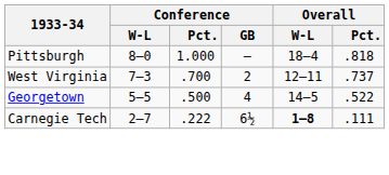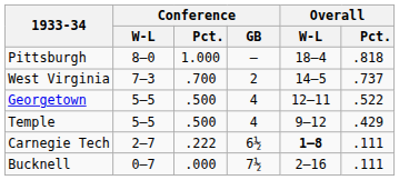 <table class="wikitable">
 <tr>
 <th rowspan="2">1933-34</th>
 <th colspan="3">Conference</th>
 <th colspan="2">Overall</th>
 </tr>
 <tr>
 <th>  W-L  </th>
 <th>  Pct.</th>
 <th>  GB  </th>
 <th>  W-L  </th>
 <th>  Pct.</th>
 </tr>
 <tr>
 <td>Pittsburgh</td>
 <td align="center">8–0</td>
 <td align="center">1.000</td>
 <td align="center">–</td>
 <td align="center">18–4</td>
 <td align="center">.818</td>
 </tr>
 <tr>
 <td>West Virginia</td>
 <td align="center">7–3</td>
 <td align="center">.700</td>
 <td align="center">2</td>
-<td align="center">12–11</td>
+<td align="center">14–5</td>
 <td align="center">.737</td>
 </tr>
 <tr>
 <td><a href='#'>Georgetown</a></td>
 <td align="center">5–5</td>
 <td align="center">.500</td>
 <td align="center">4</td>
-<td align="center">14–5</td>
+<td align="center">12–11</td>
 <td align="center">.522</td>
+</tr>
+<tr>
+<td>Temple</td>
+<td align="center">5–5</td>
+<td align="center">.500</td>
+<td align="center">4</td>
+<td align="center">9–12</td>
+<td align="center">.429</td>
 </tr>
 <tr>
 <td>Carnegie Tech</td>
 <td align="center">2–7</td>
 <td align="center">.222</td>
 <td align="center">6½</td>
 <td align="center"><strong>1–8</strong></td>
 <td align="center">.111</td>
 </tr>
+<tr>
+<td>Bucknell</td>
+<td align="center">0–7</td>
+<td align="center">.000</td>
+<td align="center">7½</td>
+<td align="center">2–16</td>
+<td align="center">.111</td>
+</tr>
 </table>
